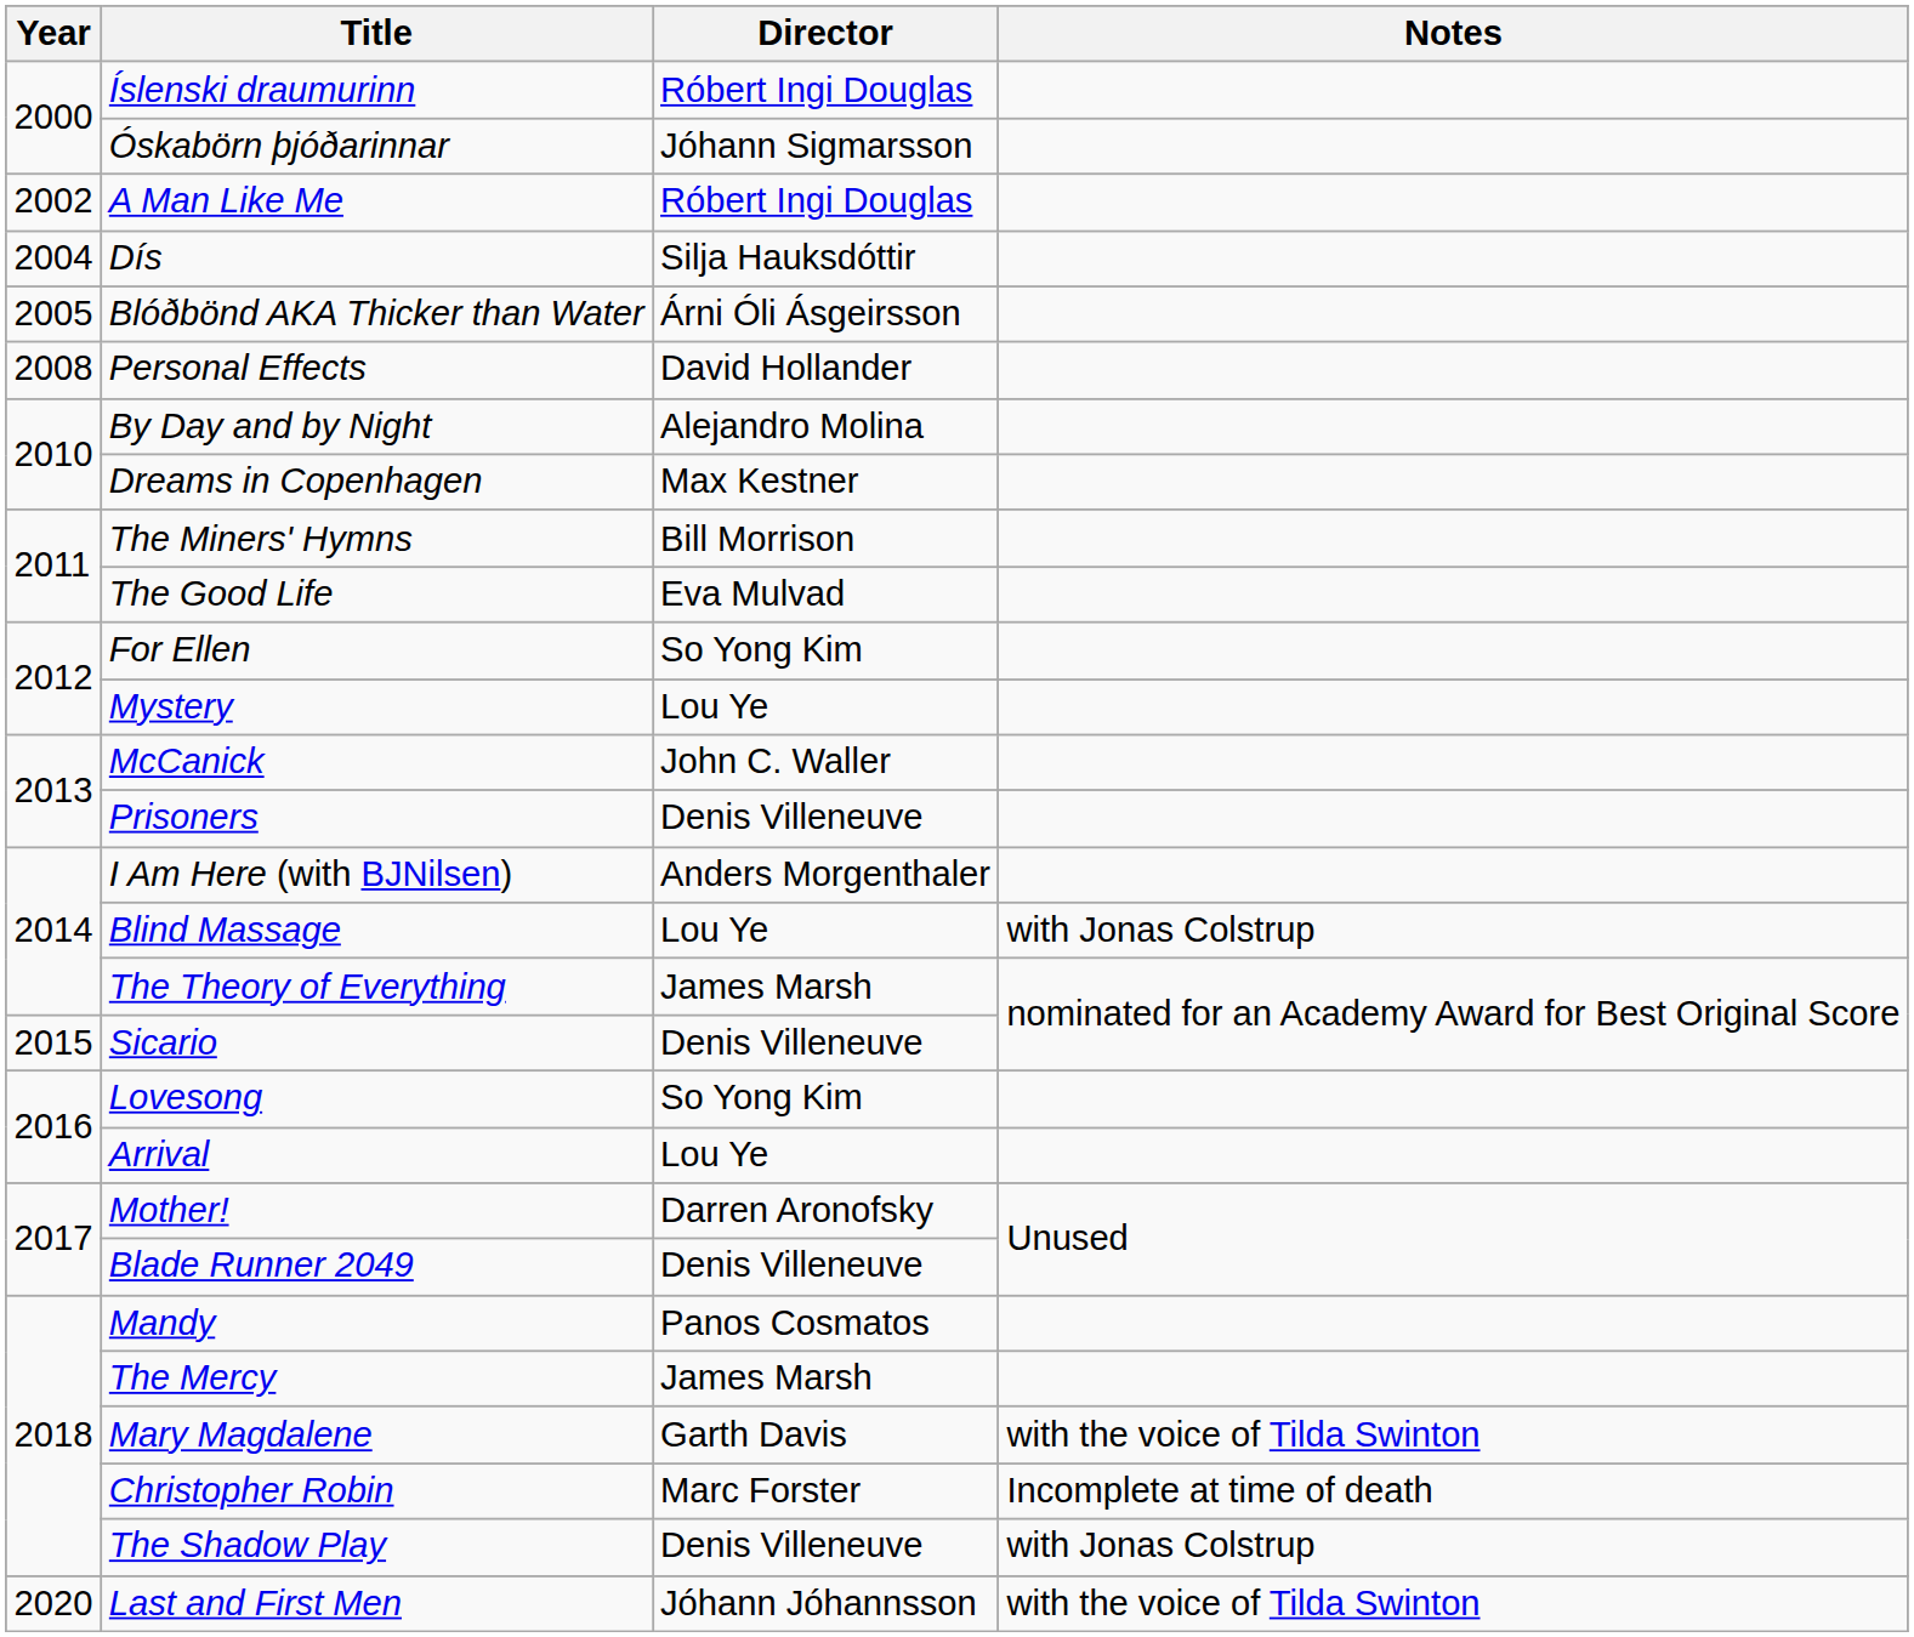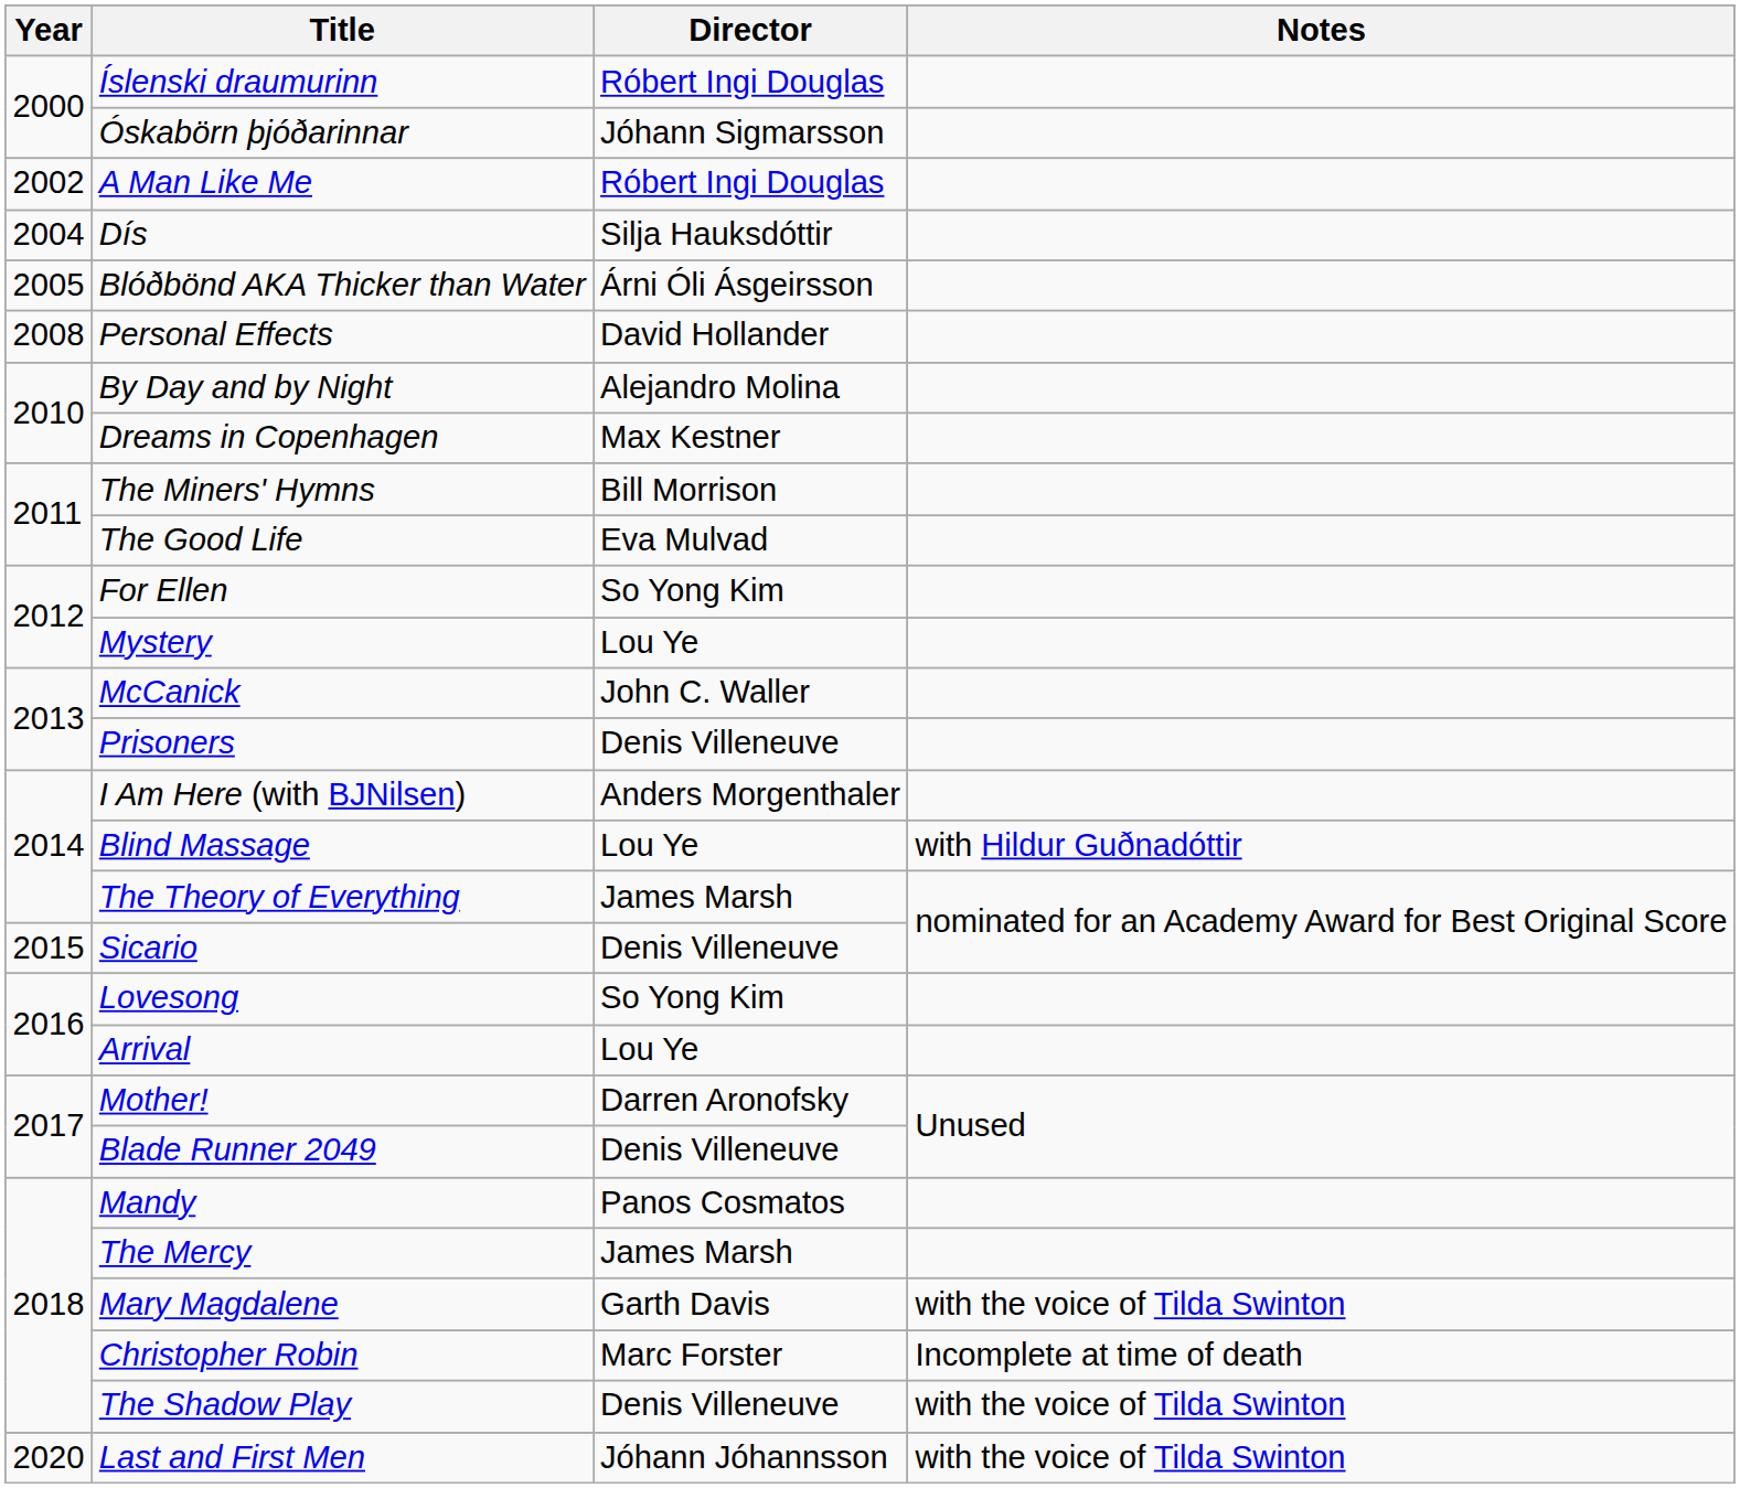 <table class="wikitable">
 <tr>
 <th>Year</th>
 <th>Title</th>
 <th>Director</th>
 <th>Notes</th>
 </tr>
 <tr>
 <td rowspan="2">2000</td>
 <td><em><a href='#'>Íslenski draumurinn</a></em></td>
 <td><a href='#'>Róbert Ingi Douglas</a></td>
 <td></td>
 </tr>
 <tr>
 <td><em>Óskabörn þjóðarinnar</em></td>
 <td>Jóhann Sigmarsson</td>
 <td></td>
 </tr>
 <tr>
 <td>2002</td>
 <td><em><a href='#'>A Man Like Me</a></em></td>
 <td><a href='#'>Róbert Ingi Douglas</a></td>
 <td></td>
 </tr>
 <tr>
 <td>2004</td>
 <td><em>Dís</em></td>
 <td>Silja Hauksdóttir</td>
 <td></td>
 </tr>
 <tr>
 <td>2005</td>
 <td><em>Blóðbönd AKA Thicker than Water</em></td>
 <td>Árni Óli Ásgeirsson</td>
 <td></td>
 </tr>
 <tr>
 <td>2008</td>
 <td><em>Personal Effects</em></td>
 <td>David Hollander</td>
 <td></td>
 </tr>
 <tr>
 <td rowspan="2">2010</td>
 <td><em>By Day and by Night</em></td>
 <td>Alejandro Molina</td>
 <td></td>
 </tr>
 <tr>
 <td><em>Dreams in Copenhagen</em></td>
 <td>Max Kestner</td>
 <td></td>
 </tr>
 <tr>
 <td rowspan="2">2011</td>
 <td><em>The Miners' Hymns</em></td>
 <td>Bill Morrison</td>
 <td></td>
 </tr>
 <tr>
 <td><em>The Good Life</em></td>
 <td>Eva Mulvad</td>
 <td></td>
 </tr>
 <tr>
 <td rowspan="2">2012</td>
 <td><em>For Ellen</em></td>
 <td>So Yong Kim</td>
 <td></td>
 </tr>
 <tr>
 <td><em><a href='#'>Mystery</a></em></td>
 <td>Lou Ye</td>
 <td></td>
 </tr>
 <tr>
 <td rowspan="2">2013</td>
 <td><em><a href='#'>McCanick</a></em></td>
 <td>John C. Waller</td>
 <td></td>
 </tr>
 <tr>
 <td><em><a href='#'>Prisoners</a></em></td>
 <td>Denis Villeneuve</td>
 <td></td>
 </tr>
 <tr>
 <td rowspan="3">2014</td>
 <td><em>I Am Here</em> (with <a href='#'>BJNilsen</a>)</td>
 <td>Anders Morgenthaler</td>
 <td></td>
 </tr>
 <tr>
 <td><em><a href='#'>Blind Massage</a></em></td>
 <td>Lou Ye</td>
-<td>with Jonas Colstrup</td>
+<td>with <a href='#'>Hildur Guðnadóttir</a></td>
 </tr>
 <tr>
 <td><em><a href='#'>The Theory of Everything</a></em></td>
 <td>James Marsh</td>
 <td rowspan=2> nominated for an Academy Award for Best Original Score</td>
 </tr>
 <tr>
 <td>2015</td>
 <td><em><a href='#'>Sicario</a></em></td>
 <td>Denis Villeneuve</td>
 </tr>
 <tr>
 <td rowspan="2">2016</td>
 <td><em><a href='#'>Lovesong</a></em></td>
 <td>So Yong Kim</td>
 <td></td>
 </tr>
 <tr>
 <td><em><a href='#'>Arrival</a></em></td>
 <td>Lou Ye</td>
 <td></td>
 </tr>
 <tr>
 <td rowspan="2">2017</td>
 <td><em><a href='#'>Mother!</a></em></td>
 <td>Darren Aronofsky</td>
 <td rowspan=2>Unused</td>
 </tr>
 <tr>
 <td><em><a href='#'>Blade Runner 2049</a></em></td>
 <td>Denis Villeneuve</td>
 </tr>
 <tr>
 <td rowspan="5">2018</td>
 <td><em><a href='#'>Mandy</a></em></td>
 <td>Panos Cosmatos</td>
 <td></td>
 </tr>
 <tr>
 <td><em><a href='#'>The Mercy</a></em></td>
 <td>James Marsh</td>
 <td></td>
 </tr>
 <tr>
 <td><em><a href='#'>Mary Magdalene</a></em></td>
 <td>Garth Davis</td>
 <td>with the voice of <a href='#'>Tilda Swinton</a></td>
 </tr>
 <tr>
 <td><em><a href='#'>Christopher Robin</a></em></td>
 <td>Marc Forster</td>
 <td>Incomplete at time of death</td>
 </tr>
 <tr>
 <td><em><a href='#'>The Shadow Play</a></em></td>
 <td>Denis Villeneuve</td>
-<td>with Jonas Colstrup</td>
+<td>with the voice of <a href='#'>Tilda Swinton</a></td>
 </tr>
 <tr>
 <td>2020</td>
 <td><em><a href='#'>Last and First Men</a></em></td>
 <td>Jóhann Jóhannsson</td>
 <td>with the voice of <a href='#'>Tilda Swinton</a></td>
 </tr>
 </table>
